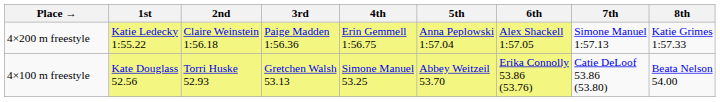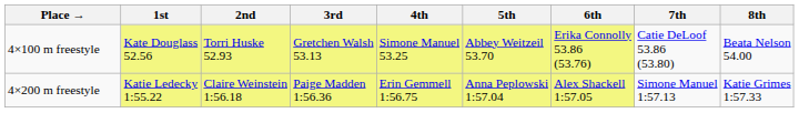 <table class="wikitable">
 <tr>
 <th width=140>Place →</th>
 <th>1st</th>
 <th>2nd</th>
 <th>3rd</th>
 <th>4th</th>
 <th>5th</th>
 <th>6th</th>
 <th>7th</th>
 <th>8th</th>
 </tr>
 <tr>
+<td>4×100 m freestyle</td>
+<td bgcolor=#F3F781><a href='#'>Kate Douglass</a> <br> 52.56</td>
+<td bgcolor=#F3F781><a href='#'>Torri Huske</a> <br> 52.93</td>
+<td bgcolor=#F3F781><a href='#'>Gretchen Walsh</a> <br> 53.13</td>
+<td bgcolor=#F3F781><a href='#'>Simone Manuel</a> <br> 53.25</td>
+<td bgcolor=#F3F781><a href='#'>Abbey Weitzeil</a> <br> 53.70</td>
+<td bgcolor=#F3F781><a href='#'>Erika Connolly</a><br>53.86<br>(53.76)</td>
+<td><a href='#'>Catie DeLoof</a><br>53.86 <br>(53.80)</td>
+<td><a href='#'>Beata Nelson</a> <br> 54.00</td>
+</tr>
+<tr>
 <td>4×200 m freestyle</td>
 <td bgcolor=#F3F781><a href='#'>Katie Ledecky</a> <br> 1:55.22</td>
 <td bgcolor=#F3F781><a href='#'>Claire Weinstein</a> <br> 1:56.18</td>
 <td bgcolor=#F3F781><a href='#'>Paige Madden</a> <br> 1:56.36</td>
 <td bgcolor=#F3F781><a href='#'>Erin Gemmell</a> <br> 1:56.75</td>
 <td bgcolor=#F3F781><a href='#'>Anna Peplowski</a> <br> 1:57.04</td>
 <td bgcolor=#F3F781><a href='#'>Alex Shackell</a> <br> 1:57.05</td>
 <td><a href='#'>Simone Manuel</a> <br> 1:57.13</td>
 <td><a href='#'>Katie Grimes</a> <br> 1:57.33</td>
 </tr>
-<tr>
-<td>4×100 m freestyle</td>
-<td bgcolor=#F3F781><a href='#'>Kate Douglass</a> <br> 52.56</td>
-<td bgcolor=#F3F781><a href='#'>Torri Huske</a> <br> 52.93</td>
-<td bgcolor=#F3F781><a href='#'>Gretchen Walsh</a> <br> 53.13</td>
-<td bgcolor=#F3F781><a href='#'>Simone Manuel</a> <br> 53.25</td>
-<td bgcolor=#F3F781><a href='#'>Abbey Weitzeil</a> <br> 53.70</td>
-<td bgcolor=#F3F781><a href='#'>Erika Connolly</a><br>53.86<br>(53.76)</td>
-<td><a href='#'>Catie DeLoof</a><br>53.86 <br>(53.80)</td>
-<td><a href='#'>Beata Nelson</a> <br> 54.00</td>
-</tr>
 </table>
